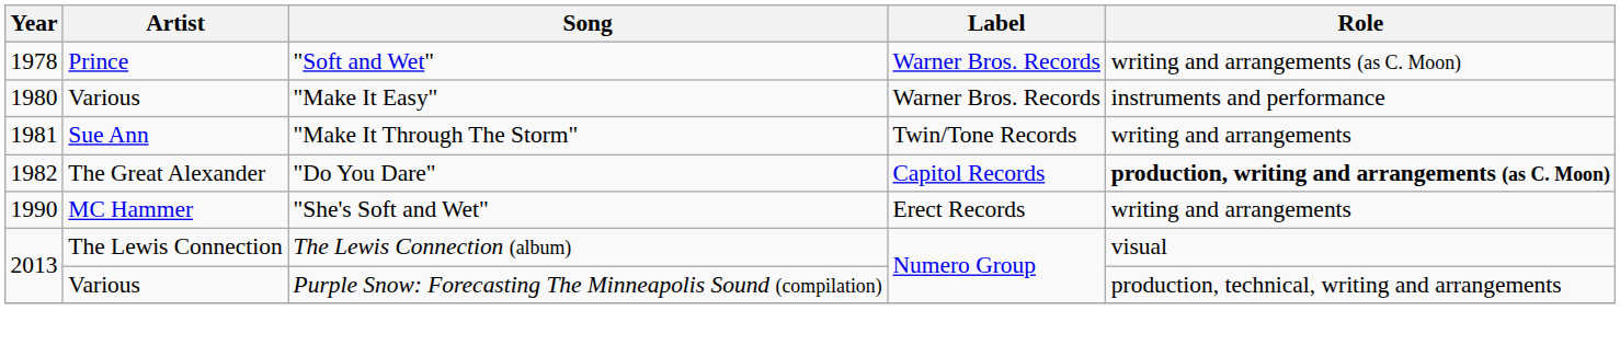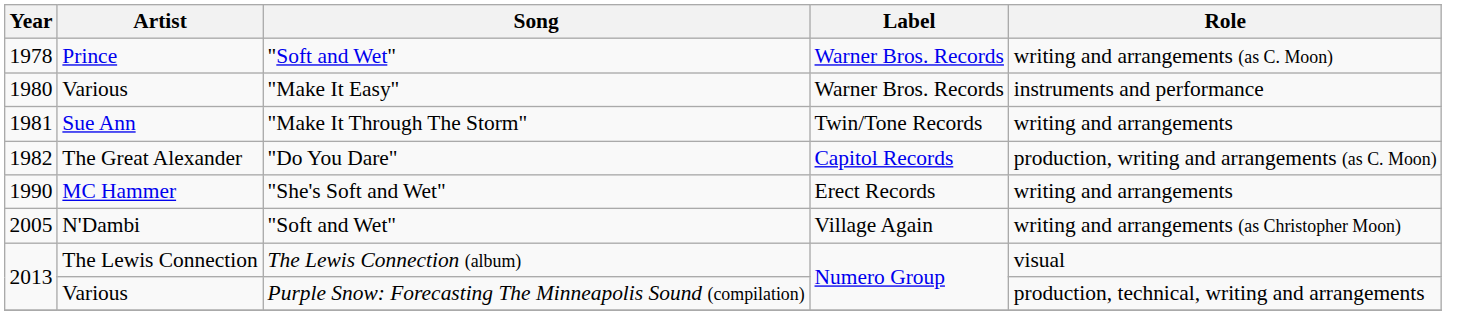 <table class="wikitable">
 <tr>
 <th align="left">Year</th>
 <th align="left">Artist</th>
 <th align="left">Song</th>
 <th align="left">Label</th>
 <th align="left">Role</th>
 </tr>
 <tr>
 <td>1978</td>
 <td><a href='#'>Prince</a></td>
 <td>"<a href='#'>Soft and Wet</a>"</td>
 <td><a href='#'>Warner Bros. Records</a></td>
 <td>writing and arrangements <small>(as C. Moon)</small></td>
 </tr>
 <tr>
 <td>1980</td>
 <td>Various</td>
 <td>"Make It Easy"</td>
 <td>Warner Bros. Records</td>
 <td>instruments and performance</td>
 </tr>
 <tr>
 <td>1981</td>
 <td><a href='#'>Sue Ann</a></td>
 <td>"Make It Through The Storm"</td>
 <td>Twin/Tone Records</td>
 <td>writing and arrangements</td>
 </tr>
 <tr>
 <td>1982</td>
 <td>The Great Alexander</td>
 <td>"Do You Dare"</td>
 <td><a href='#'>Capitol Records</a></td>
-<td><strong>production, writing and arrangements <small>(as C. Moon)</small></strong></td>
+<td>production, writing and arrangements <small>(as C. Moon)</small></td>
 </tr>
 <tr>
 <td>1990</td>
 <td><a href='#'>MC Hammer</a></td>
 <td>"She's Soft and Wet"</td>
 <td>Erect Records</td>
 <td>writing and arrangements</td>
+</tr>
+<tr>
+<td>2005</td>
+<td>N'Dambi</td>
+<td>"Soft and Wet"</td>
+<td>Village Again</td>
+<td>writing and arrangements <small>(as Christopher Moon)</small></td>
 </tr>
 <tr>
 <td rowspan=2>2013</td>
 <td>The Lewis Connection</td>
 <td><em>The Lewis Connection</em> <small>(album)</small></td>
 <td rowspan=2><a href='#'>Numero Group</a></td>
 <td>visual</td>
 </tr>
 <tr>
 <td>Various</td>
 <td><em>Purple Snow: Forecasting The Minneapolis Sound</em> <small>(compilation)</small></td>
 <td>production, technical, writing and arrangements</td>
 </tr>
 <tr>
 </tr>
 </table>
